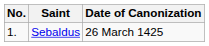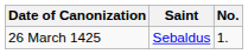 <table class="wikitable">
 <tr>
+<th>Date of Canonization</th>
+<th>Saint</th>
 <th>No.</th>
-<th>Saint</th>
-<th>Date of Canonization</th>
 </tr>
 <tr>
+<td>26 March 1425</td>
+<td><a href='#'>Sebaldus</a></td>
 <td>1.</td>
-<td><a href='#'>Sebaldus</a></td>
-<td>26 March 1425</td>
 </tr>
 </table>
